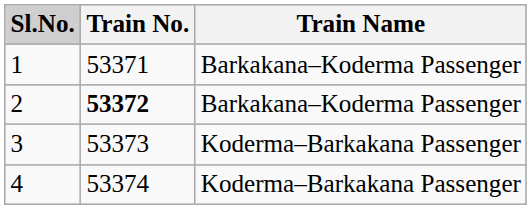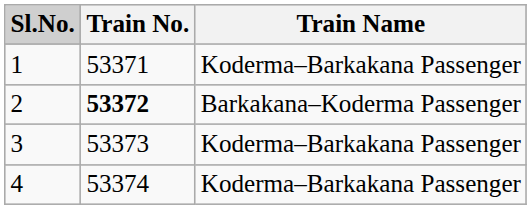 <table class="wikitable sortable">
 <tr>
 <th style="background-color:#cfcfcf;"  align="center">Sl.No.</th>
 <th>Train No.</th>
 <th>Train Name</th>
 </tr>
 <tr>
 <td>1</td>
 <td>53371</td>
-<td>Barkakana–Koderma Passenger</td>
+<td>Koderma–Barkakana Passenger</td>
 </tr>
 <tr>
 <td>2</td>
 <td><strong>53372</strong></td>
 <td>Barkakana–Koderma Passenger</td>
 </tr>
 <tr>
 <td>3</td>
 <td>53373</td>
 <td>Koderma–Barkakana Passenger</td>
 </tr>
 <tr>
 <td>4</td>
 <td>53374</td>
 <td>Koderma–Barkakana Passenger</td>
 </tr>
 </table>
